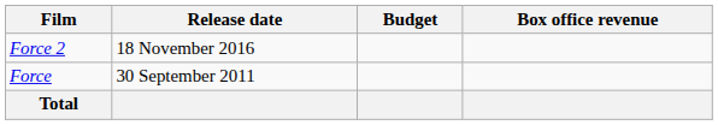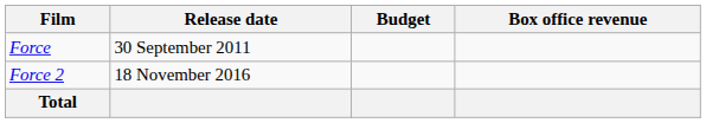 <table class="wikitable" style="width:50%;">
 <tr>
 <th style="text-align:center;">Film</th>
 <th style="text-align:center;">Release date</th>
 <th style="text-align:center;">Budget</th>
 <th style="text-align:center;">Box office revenue</th>
 </tr>
 <tr>
-<td><em><a href='#'>Force 2</a></em></td>
-<td>18 November 2016</td>
+<td><em><a href='#'>Force</a></em></td>
+<td>30 September 2011</td>
 <td></td>
 <td></td>
 </tr>
 <tr>
-<td><em><a href='#'>Force</a></em></td>
-<td>30 September 2011</td>
+<td><em><a href='#'>Force 2</a></em></td>
+<td>18 November 2016</td>
 <td></td>
 <td></td>
 </tr>
 <tr>
 <th style="text-align:center;">Total</th>
 <th style="text-align:center;"></th>
 <th style="text-align:center;"></th>
 <th style="text-align:center;"></th>
 </tr>
 </table>
